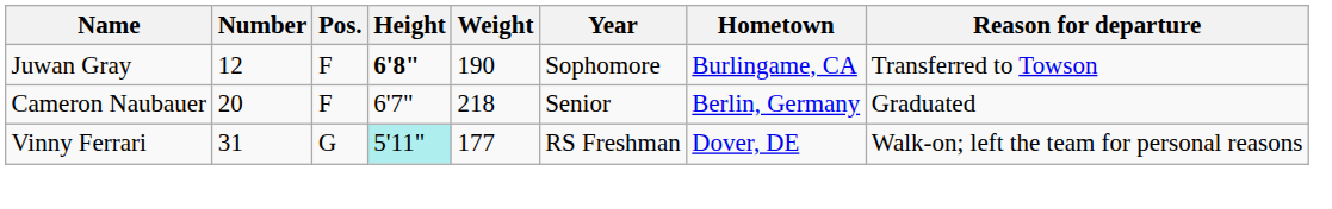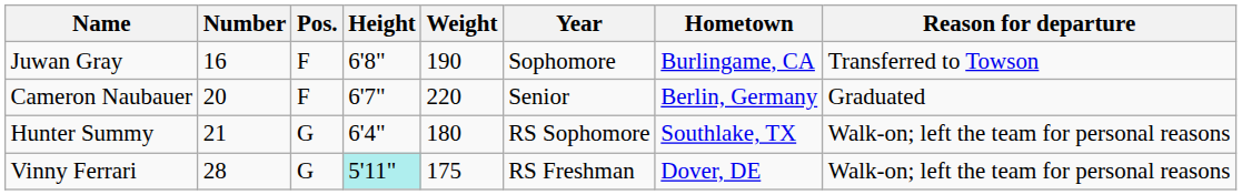 <table class="wikitable sortable" border="1">
 <tr>
 <th>Name</th>
 <th>Number</th>
 <th>Pos.</th>
 <th>Height</th>
 <th>Weight</th>
 <th>Year</th>
 <th>Hometown</th>
 <th class="unsortable">Reason for departure</th>
 </tr>
 <tr>
 <td>Juwan Gray</td>
-<td>12</td>
+<td>16</td>
 <td>F</td>
-<td><strong>6'8"</strong></td>
+<td>6'8"</td>
 <td>190</td>
 <td>Sophomore</td>
 <td><a href='#'>Burlingame, CA</a></td>
 <td>Transferred to <a href='#'>Towson</a></td>
 </tr>
 <tr>
 <td>Cameron Naubauer</td>
 <td>20</td>
 <td>F</td>
 <td>6'7"</td>
-<td>218</td>
+<td>220</td>
 <td>Senior</td>
 <td><a href='#'>Berlin, Germany</a></td>
 <td>Graduated</td>
 </tr>
 <tr>
+<td>Hunter Summy</td>
+<td>21</td>
+<td>G</td>
+<td>6'4"</td>
+<td>180</td>
+<td>RS Sophomore</td>
+<td><a href='#'>Southlake, TX</a></td>
+<td>Walk-on; left the team for personal reasons</td>
+</tr>
+<tr>
 <td>Vinny Ferrari</td>
-<td>31</td>
+<td>28</td>
 <td>G</td>
 <td style="background: paleturquoise;">5'11"</td>
-<td>177</td>
+<td>175</td>
 <td>RS Freshman</td>
 <td><a href='#'>Dover, DE</a></td>
 <td>Walk-on; left the team for personal reasons</td>
 </tr>
 </table>
